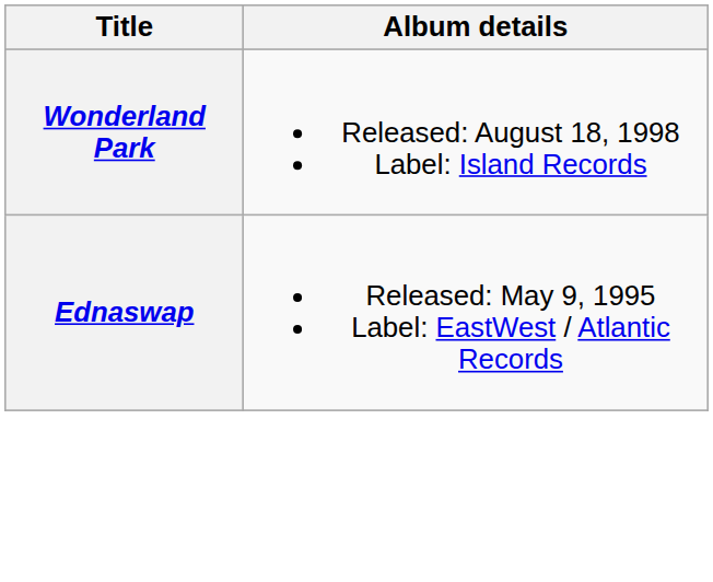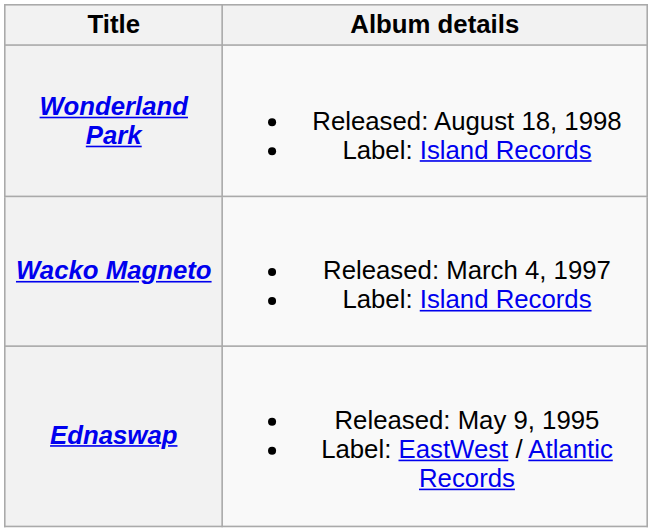 <table class="wikitable plainrowheaders" style="text-align:center;">
 <tr>
 <th scope="col" style="width:8em;">Title</th>
 <th scope="col" style="width:16em;">Album details</th>
 </tr>
 <tr>
 <th scope="row"><em><a href='#'>Wonderland Park</a></em></th>
 <td><br><ul><li>Released: August 18, 1998</li><li>Label: <a href='#'>Island Records</a></li></ul></td>
 </tr>
 <tr>
+<th scope="row"><em><a href='#'>Wacko Magneto</a></em></th>
+<td><br><ul><li>Released: March 4, 1997</li><li>Label: <a href='#'>Island Records</a></li></ul></td>
+</tr>
+<tr>
 <th scope="row"><em><a href='#'>Ednaswap</a></em></th>
 <td><br><ul><li>Released: May 9, 1995</li><li>Label: <a href='#'>EastWest</a> / <a href='#'>Atlantic Records</a></li></ul></td>
 </tr>
 </table>
